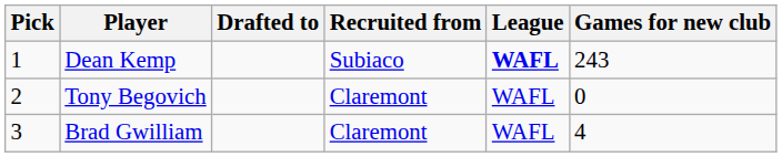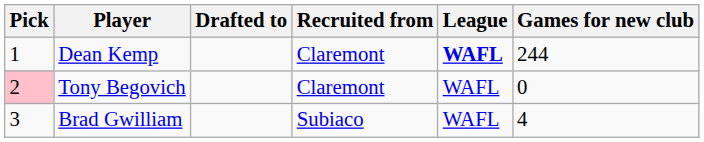 <table class="wikitable sortable">
 <tr>
 <th>Pick</th>
 <th>Player</th>
 <th>Drafted to</th>
 <th>Recruited from</th>
 <th>League</th>
 <th>Games for new club</th>
 </tr>
 <tr>
 <td>1</td>
 <td><a href='#'>Dean Kemp</a></td>
 <td></td>
-<td><a href='#'>Subiaco</a></td>
+<td><a href='#'>Claremont</a></td>
 <td><strong><a href='#'>WAFL</a></strong></td>
-<td>243</td>
+<td>244</td>
 </tr>
 <tr>
-<td>2</td>
+<td style="background: pink;">2</td>
 <td><a href='#'>Tony Begovich</a></td>
 <td></td>
 <td><a href='#'>Claremont</a></td>
 <td><a href='#'>WAFL</a></td>
 <td>0</td>
 </tr>
 <tr>
 <td>3</td>
 <td><a href='#'>Brad Gwilliam</a></td>
 <td></td>
-<td><a href='#'>Claremont</a></td>
+<td><a href='#'>Subiaco</a></td>
 <td><a href='#'>WAFL</a></td>
 <td>4</td>
 </tr>
 </table>
